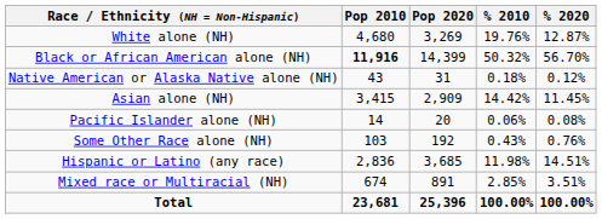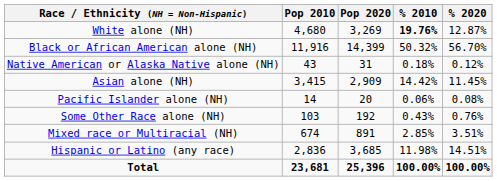 <table class="wikitable" style="text-align:center;">
 <tr>
 <th>Race / Ethnicity <small>(<em>NH = Non-Hispanic</em>)</small></th>
 <th>Pop 2010</th>
 <th>Pop 2020</th>
 <th>% 2010</th>
 <th>% 2020</th>
 </tr>
 <tr>
 <td><a href='#'>White</a> alone (NH)</td>
 <td>4,680</td>
 <td>3,269</td>
-<td>19.76%</td>
+<td><strong>19.76%</strong></td>
 <td>12.87%</td>
 </tr>
 <tr>
 <td><a href='#'>Black or African American</a> alone (NH)</td>
-<td><strong>11,916</strong></td>
+<td>11,916</td>
 <td>14,399</td>
 <td>50.32%</td>
 <td>56.70%</td>
 </tr>
 <tr>
 <td><a href='#'>Native American</a> or <a href='#'>Alaska Native</a> alone (NH)</td>
 <td>43</td>
 <td>31</td>
 <td>0.18%</td>
 <td>0.12%</td>
 </tr>
 <tr>
 <td><a href='#'>Asian</a> alone (NH)</td>
 <td>3,415</td>
 <td>2,909</td>
 <td>14.42%</td>
 <td>11.45%</td>
 </tr>
 <tr>
 <td><a href='#'>Pacific Islander</a> alone (NH)</td>
 <td>14</td>
 <td>20</td>
 <td>0.06%</td>
 <td>0.08%</td>
 </tr>
 <tr>
 <td><a href='#'>Some Other Race</a> alone (NH)</td>
 <td>103</td>
 <td>192</td>
 <td>0.43%</td>
 <td>0.76%</td>
 </tr>
 <tr>
+<td><a href='#'>Mixed race or Multiracial</a> (NH)</td>
+<td>674</td>
+<td>891</td>
+<td>2.85%</td>
+<td>3.51%</td>
+</tr>
+<tr>
 <td><a href='#'>Hispanic or Latino</a> (any race)</td>
 <td>2,836</td>
 <td>3,685</td>
 <td>11.98%</td>
 <td>14.51%</td>
-</tr>
-<tr>
-<td><a href='#'>Mixed race or Multiracial</a> (NH)</td>
-<td>674</td>
-<td>891</td>
-<td>2.85%</td>
-<td>3.51%</td>
 </tr>
 <tr>
 <td><strong>Total</strong></td>
 <td><strong>23,681</strong></td>
 <td><strong>25,396</strong></td>
 <td><strong>100.00%</strong></td>
 <td><strong>100.00%</strong></td>
 </tr>
 </table>
